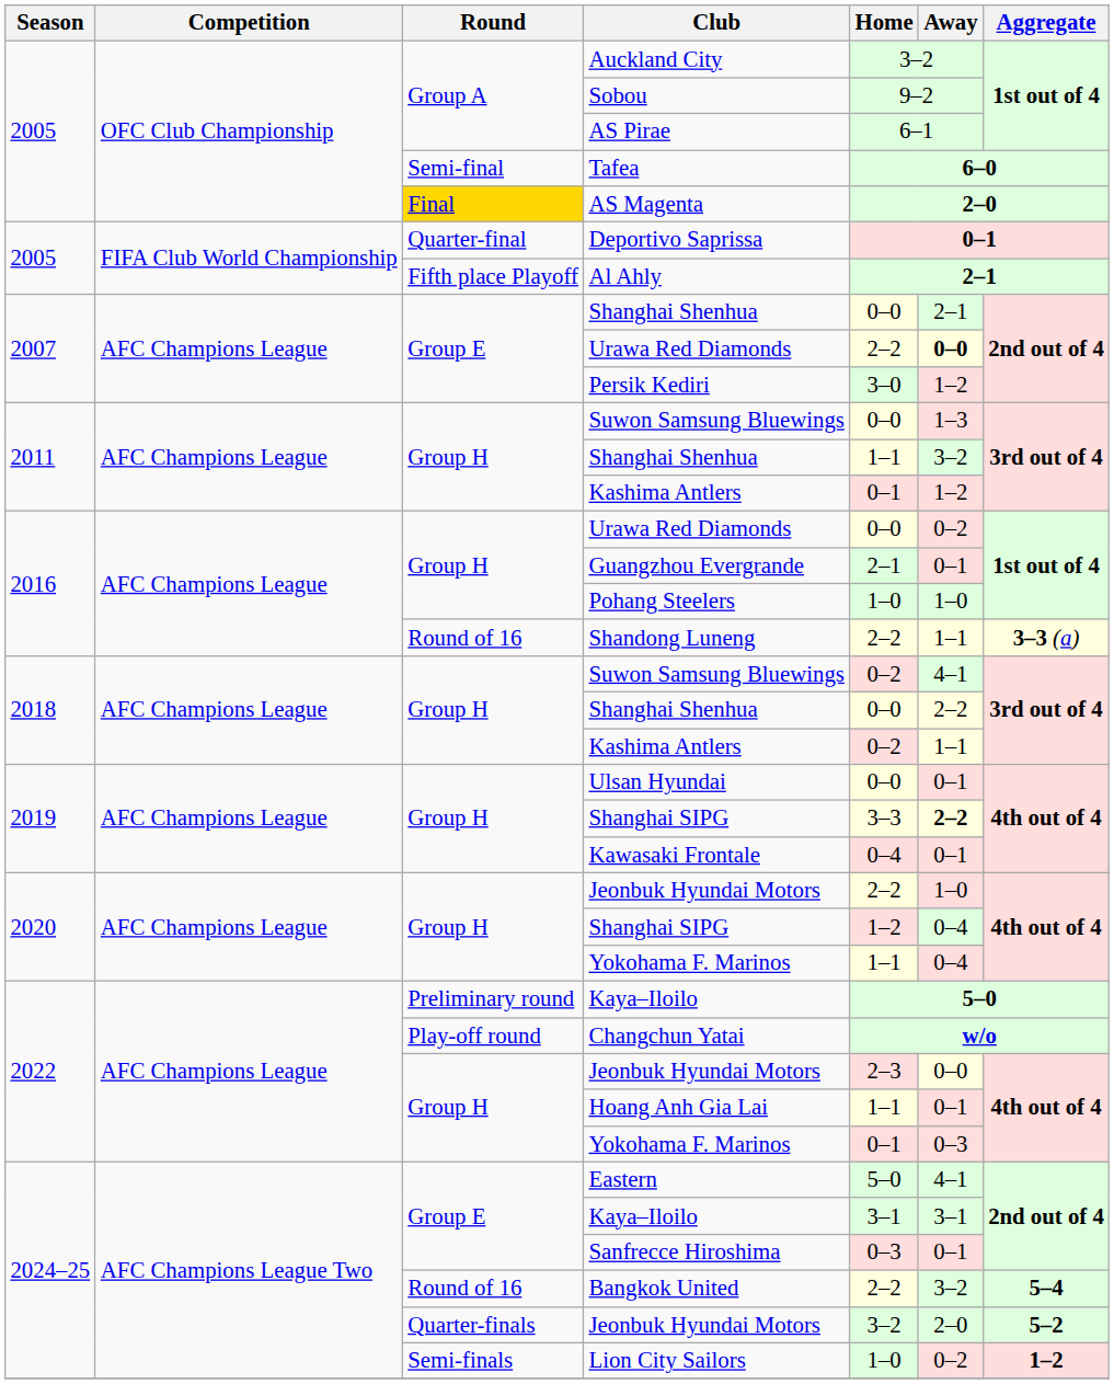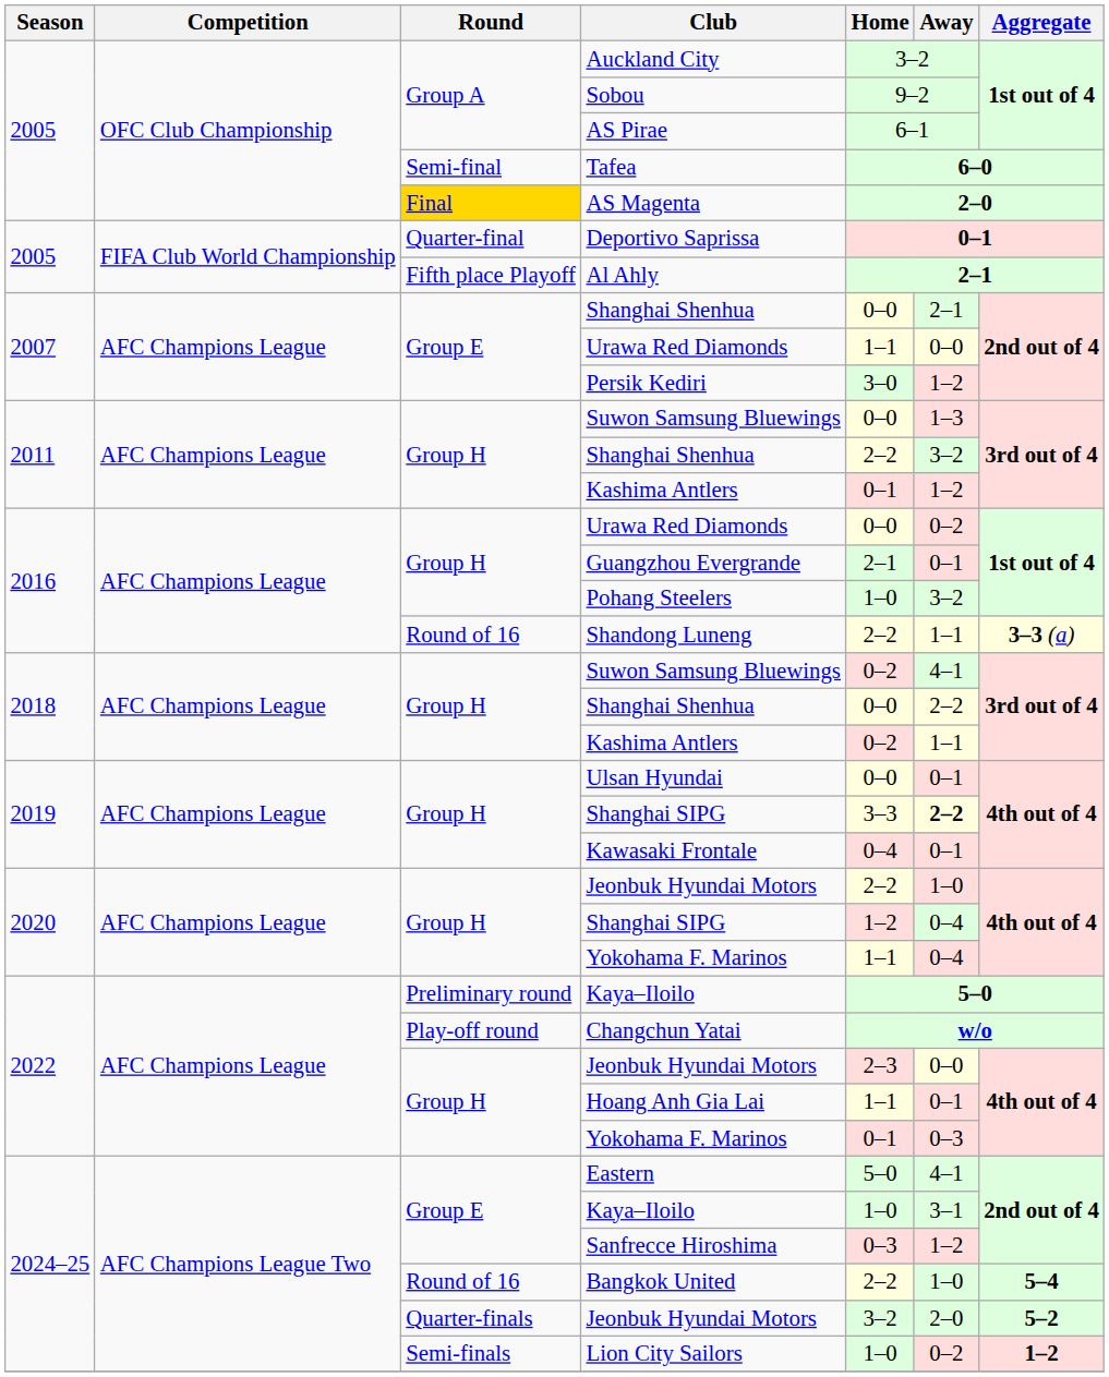 <table class="wikitable">
 <tr>
 <th>Season</th>
 <th>Competition</th>
 <th>Round</th>
 <th>Club</th>
 <th>Home</th>
 <th>Away</th>
 <th><a href='#'>Aggregate</a></th>
 </tr>
 <tr>
 <td rowspan="5"><a href='#'>2005</a></td>
 <td rowspan="5"><a href='#'>OFC Club Championship</a></td>
 <td rowspan="3"><a href='#'>Group A</a></td>
 <td> <a href='#'>Auckland City</a></td>
 <td colspan="2;" style="text-align:center; background:#dfd;">3–2</td>
 <td rowspan="3" style="text-align:center; background:#dfd;"><strong>1st out of 4</strong></td>
 </tr>
 <tr>
 <td> <a href='#'>Sobou</a></td>
 <td colspan="2;" style="text-align:center; background:#dfd;">9–2</td>
 </tr>
 <tr>
 <td> <a href='#'>AS Pirae</a></td>
 <td colspan="2;" style="text-align:center; background:#dfd;">6–1</td>
 </tr>
 <tr>
 <td><a href='#'>Semi-final</a></td>
 <td> <a href='#'>Tafea</a></td>
 <td colspan="3;" style="text-align:center; background:#dfd;"><strong>6–0</strong></td>
 </tr>
 <tr>
 <td bgcolor="gold"><a href='#'>Final</a></td>
 <td> <a href='#'>AS Magenta</a></td>
 <td colspan="3;" style="text-align:center; background:#dfd;"><strong>2–0</strong></td>
 </tr>
 <tr>
 <td rowspan="2"><a href='#'>2005</a></td>
 <td rowspan="2"><a href='#'>FIFA Club World Championship</a></td>
 <td><a href='#'>Quarter-final</a></td>
 <td> <a href='#'>Deportivo Saprissa</a></td>
 <td colspan="3;" style="text-align:center; background:#fdd;"><strong>0–1</strong></td>
 </tr>
 <tr>
 <td><a href='#'>Fifth place Playoff</a></td>
 <td> <a href='#'>Al Ahly</a></td>
 <td colspan="3;" style="text-align:center; background:#dfd;"><strong>2–1</strong></td>
 </tr>
 <tr>
 <td rowspan="3"><a href='#'>2007</a></td>
 <td rowspan="3"><a href='#'>AFC Champions League</a></td>
 <td rowspan="3"><a href='#'>Group E</a></td>
 <td> <a href='#'>Shanghai Shenhua</a></td>
 <td style="text-align:center; background:#ffd;">0–0</td>
 <td style="text-align:center; background:#dfd;">2–1</td>
 <td rowspan="3" style="text-align:center; background:#fdd;"><strong>2nd out of 4</strong></td>
 </tr>
 <tr>
 <td> <a href='#'>Urawa Red Diamonds</a></td>
-<td style="text-align:center; background:#ffd;">2–2</td>
-<td style="text-align:center; background:#ffd;"><strong>0–0</strong></td>
+<td style="text-align:center; background:#ffd;">1–1</td>
+<td style="text-align:center; background:#ffd;">0–0</td>
 </tr>
 <tr>
 <td> <a href='#'>Persik Kediri</a></td>
 <td style="text-align:center; background:#dfd;">3–0</td>
 <td style="text-align:center; background:#fdd;">1–2</td>
 </tr>
 <tr>
 <td rowspan="3"><a href='#'>2011</a></td>
 <td rowspan="3"><a href='#'>AFC Champions League</a></td>
 <td rowspan="3"><a href='#'>Group H</a></td>
 <td> <a href='#'>Suwon Samsung Bluewings</a></td>
 <td style="text-align:center; background:#ffd;">0–0</td>
 <td style="text-align:center; background:#fdd;">1–3</td>
 <td rowspan="3" style="text-align:center; background:#fdd;"><strong>3rd out of 4</strong></td>
 </tr>
 <tr>
 <td> <a href='#'>Shanghai Shenhua</a></td>
-<td style="text-align:center; background:#ffd;">1–1</td>
+<td style="text-align:center; background:#ffd;">2–2</td>
 <td style="text-align:center; background:#dfd;">3–2</td>
 </tr>
 <tr>
 <td> <a href='#'>Kashima Antlers</a></td>
 <td style="text-align:center; background:#fdd;">0–1</td>
 <td style="text-align:center; background:#fdd;">1–2</td>
 </tr>
 <tr>
 <td rowspan="4"><a href='#'>2016</a></td>
 <td rowspan="4"><a href='#'>AFC Champions League</a></td>
 <td rowspan="3"><a href='#'>Group H</a></td>
 <td> <a href='#'>Urawa Red Diamonds</a></td>
 <td style="text-align:center; background:#ffd;">0–0</td>
 <td style="text-align:center; background:#fdd;">0–2</td>
 <td rowspan="3" style="text-align:center; background:#dfd;"><strong>1st out of 4</strong></td>
 </tr>
 <tr>
 <td> <a href='#'>Guangzhou Evergrande</a></td>
 <td style="text-align:center; background:#dfd;">2–1</td>
 <td style="text-align:center; background:#fdd;">0–1</td>
 </tr>
 <tr>
 <td> <a href='#'>Pohang Steelers</a></td>
 <td style="text-align:center; background:#dfd;">1–0</td>
-<td style="text-align:center; background:#dfd;">1–0</td>
+<td style="text-align:center; background:#dfd;">3–2 </td>
 </tr>
 <tr>
 <td><a href='#'>Round of 16</a></td>
 <td> <a href='#'>Shandong Luneng</a></td>
 <td style="text-align:center; background:#ffd;">2–2</td>
 <td style="text-align:center; background:#ffd;">1–1</td>
 <td style="text-align:center; background:#ffd;"><strong>3–3</strong> <em>(<a href='#'>a</a>)</em></td>
 </tr>
 <tr>
 <td rowspan="3"><a href='#'>2018</a></td>
 <td rowspan="3"><a href='#'>AFC Champions League</a></td>
 <td rowspan="3"><a href='#'>Group H</a></td>
 <td> <a href='#'>Suwon Samsung Bluewings</a></td>
 <td style="text-align:center; background:#fdd;">0–2</td>
 <td style="text-align:center; background:#dfd;">4–1</td>
 <td rowspan="3" style="text-align:center; background:#fdd;"><strong>3rd out of 4</strong></td>
 </tr>
 <tr>
 <td> <a href='#'>Shanghai Shenhua</a></td>
 <td style="text-align:center; background:#ffd;">0–0</td>
 <td style="text-align:center; background:#ffd;">2–2</td>
 </tr>
 <tr>
 <td> <a href='#'>Kashima Antlers</a></td>
 <td style="text-align:center; background:#fdd;">0–2</td>
 <td style="text-align:center; background:#ffd;">1–1</td>
 </tr>
 <tr>
 <td rowspan="3"><a href='#'>2019</a></td>
 <td rowspan="3"><a href='#'>AFC Champions League</a></td>
 <td rowspan="3"><a href='#'>Group H</a></td>
 <td> <a href='#'>Ulsan Hyundai</a></td>
 <td style="text-align:center; background:#ffd;">0–0</td>
 <td style="text-align:center; background:#fdd;">0–1</td>
 <td rowspan="3" style="text-align:center; background:#fdd;"><strong>4th out of 4</strong></td>
 </tr>
 <tr>
 <td> <a href='#'>Shanghai SIPG</a></td>
 <td style="text-align:center; background:#ffd;">3–3</td>
 <td style="text-align:center; background:#ffd;"><strong>2–2</strong></td>
 </tr>
 <tr>
 <td> <a href='#'>Kawasaki Frontale</a></td>
 <td style="text-align:center; background:#fdd;">0–4</td>
 <td style="text-align:center; background:#fdd;">0–1</td>
 </tr>
 <tr>
 <td rowspan="3"><a href='#'>2020</a></td>
 <td rowspan="3"><a href='#'>AFC Champions League</a></td>
 <td rowspan="3"><a href='#'>Group H</a></td>
 <td> <a href='#'>Jeonbuk Hyundai Motors</a></td>
 <td style="text-align:center; background:#ffd;">2–2</td>
 <td style="text-align:center; background:#fdd;">1–0</td>
 <td rowspan="3" style="text-align:center; background:#fdd;"><strong>4th out of 4</strong></td>
 </tr>
 <tr>
 <td> <a href='#'>Shanghai SIPG</a></td>
 <td style="text-align:center; background:#fdd;">1–2</td>
 <td style="text-align:center; background:#dfd;">0–4</td>
 </tr>
 <tr>
 <td> <a href='#'>Yokohama F. Marinos</a></td>
 <td style="text-align:center; background:#ffd;">1–1</td>
 <td style="text-align:center; background:#fdd;">0–4</td>
 </tr>
 <tr>
 <td rowspan="5"><a href='#'>2022</a></td>
 <td rowspan="5"><a href='#'>AFC Champions League</a></td>
 <td><a href='#'>Preliminary round</a></td>
 <td> <a href='#'>Kaya–Iloilo</a></td>
 <td colspan="3" style="text-align:center; background:#dfd;"><strong>5–0</strong></td>
 </tr>
 <tr>
 <td><a href='#'>Play-off round</a></td>
 <td> <a href='#'>Changchun Yatai</a></td>
 <td colspan="3" style="text-align:center; background:#dfd;"><strong><a href='#'>w/o</a></strong></td>
 </tr>
 <tr>
 <td rowspan="3"><a href='#'>Group H</a></td>
 <td> <a href='#'>Jeonbuk Hyundai Motors</a></td>
 <td style="text-align:center; background:#fdd;">2–3</td>
 <td style="text-align:center; background:#ffd;">0–0</td>
 <td rowspan="3" style="text-align:center; background:#fdd;"><strong>4th out of 4</strong></td>
 </tr>
 <tr>
 <td> <a href='#'>Hoang Anh Gia Lai</a></td>
 <td style="text-align:center; background:#ffd;">1–1</td>
 <td style="text-align:center; background:#fdd;">0–1</td>
 </tr>
 <tr>
 <td> <a href='#'>Yokohama F. Marinos</a></td>
 <td style="text-align:center; background:#fdd;">0–1</td>
 <td style="text-align:center; background:#fdd;">0–3</td>
 </tr>
 <tr>
 <td rowspan="6"><a href='#'>2024–25</a></td>
 <td rowspan="6"><a href='#'>AFC Champions League Two</a></td>
 <td rowspan="3"><a href='#'>Group E</a></td>
 <td> <a href='#'>Eastern</a></td>
 <td style="text-align:center; background:#dfd;">5–0</td>
 <td style="text-align:center; background:#dfd;">4–1</td>
 <td rowspan="3" style="text-align:center; background:#dfd;"><strong>2nd out of 4</strong></td>
 </tr>
 <tr>
 <td> <a href='#'>Kaya–Iloilo</a></td>
-<td style="text-align:center; background:#dfd;">3–1</td>
+<td style="text-align:center; background:#dfd;">1–0</td>
 <td style="text-align:center; background:#dfd;">3–1</td>
 </tr>
 <tr>
 <td> <a href='#'>Sanfrecce Hiroshima</a></td>
 <td style="text-align:center; background:#fdd;">0–3</td>
-<td style="text-align:center; background:#fdd;">0–1</td>
+<td style="text-align:center; background:#fdd;">1–2</td>
 </tr>
 <tr>
 <td><a href='#'>Round of 16</a></td>
 <td> <a href='#'>Bangkok United</a></td>
 <td style="text-align:center; background:#ffd;">2–2</td>
-<td style="text-align:center; background:#dfd;">3–2 </td>
+<td style="text-align:center; background:#dfd;">1–0</td>
 <td style="text-align:center; background:#dfd;"><strong>5–4</strong></td>
 </tr>
 <tr>
 <td><a href='#'>Quarter-finals</a></td>
 <td> <a href='#'>Jeonbuk Hyundai Motors</a></td>
 <td style="text-align:center; background:#dfd;">3–2</td>
 <td style="text-align:center; background:#dfd;">2–0</td>
 <td style="text-align:center; background:#dfd;"><strong>5–2</strong></td>
 </tr>
 <tr>
 <td><a href='#'>Semi-finals</a></td>
 <td> <a href='#'>Lion City Sailors</a></td>
 <td style="text-align:center; background:#dfd;">1–0</td>
 <td style="text-align:center; background:#fdd;">0–2</td>
 <td style="text-align:center; background:#fdd;"><strong>1–2</strong></td>
 </tr>
 <tr>
 </tr>
 </table>
